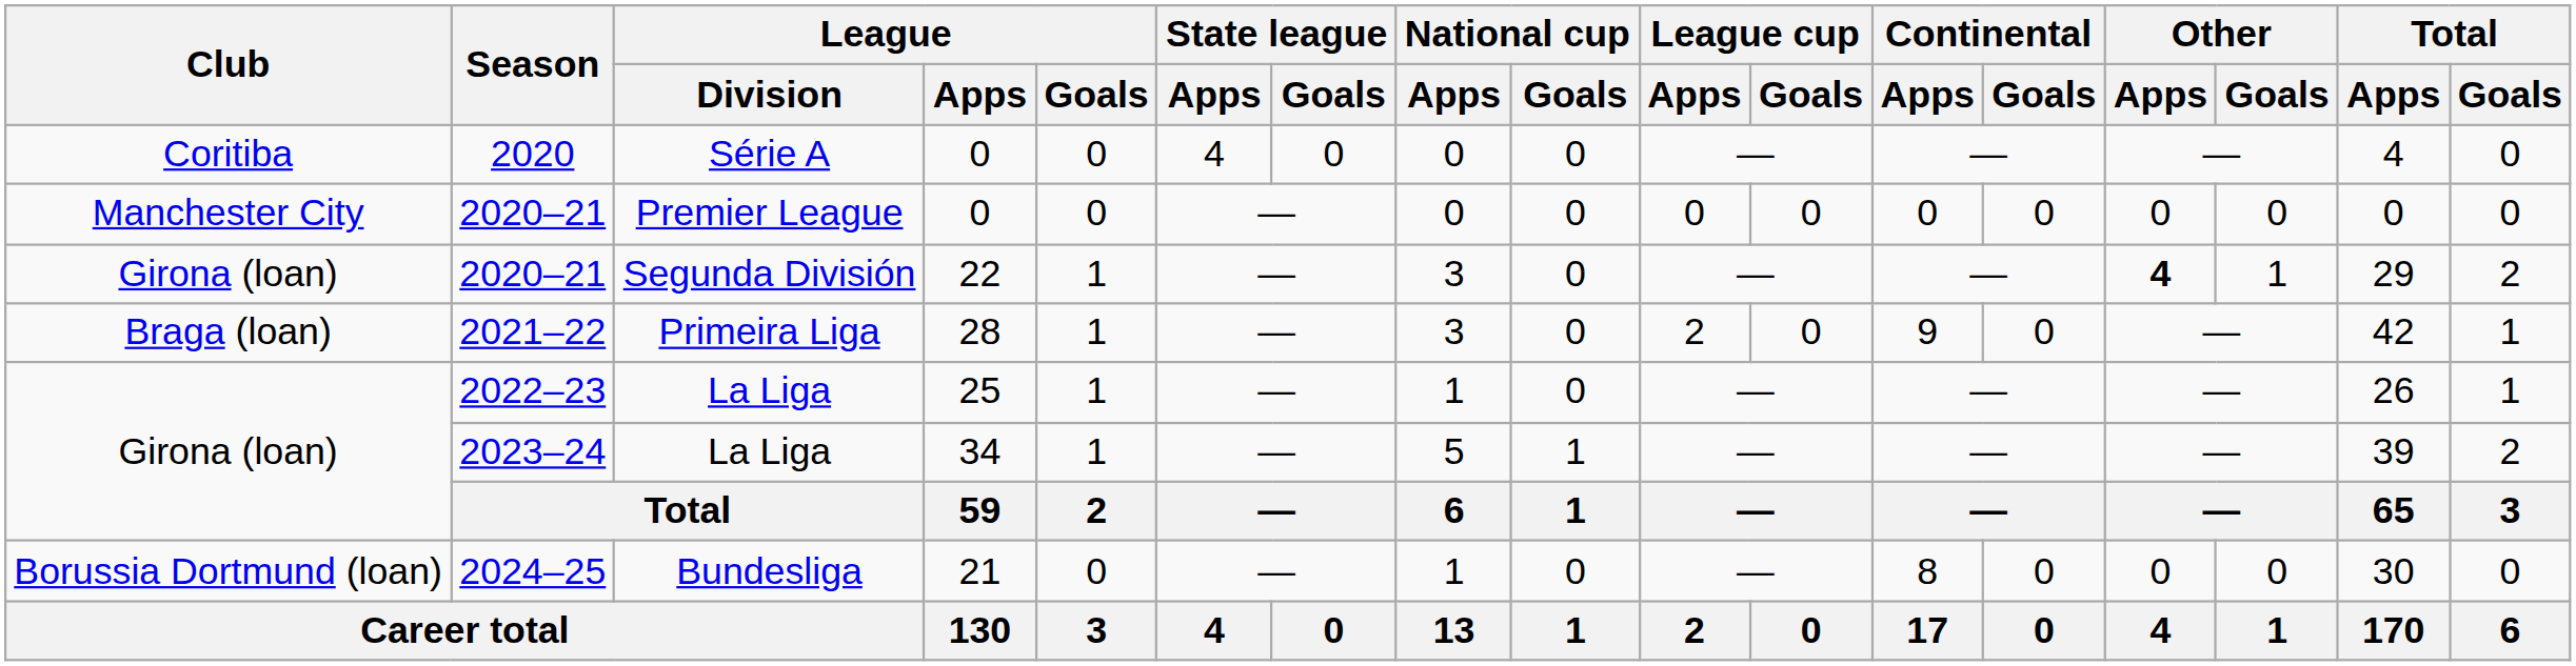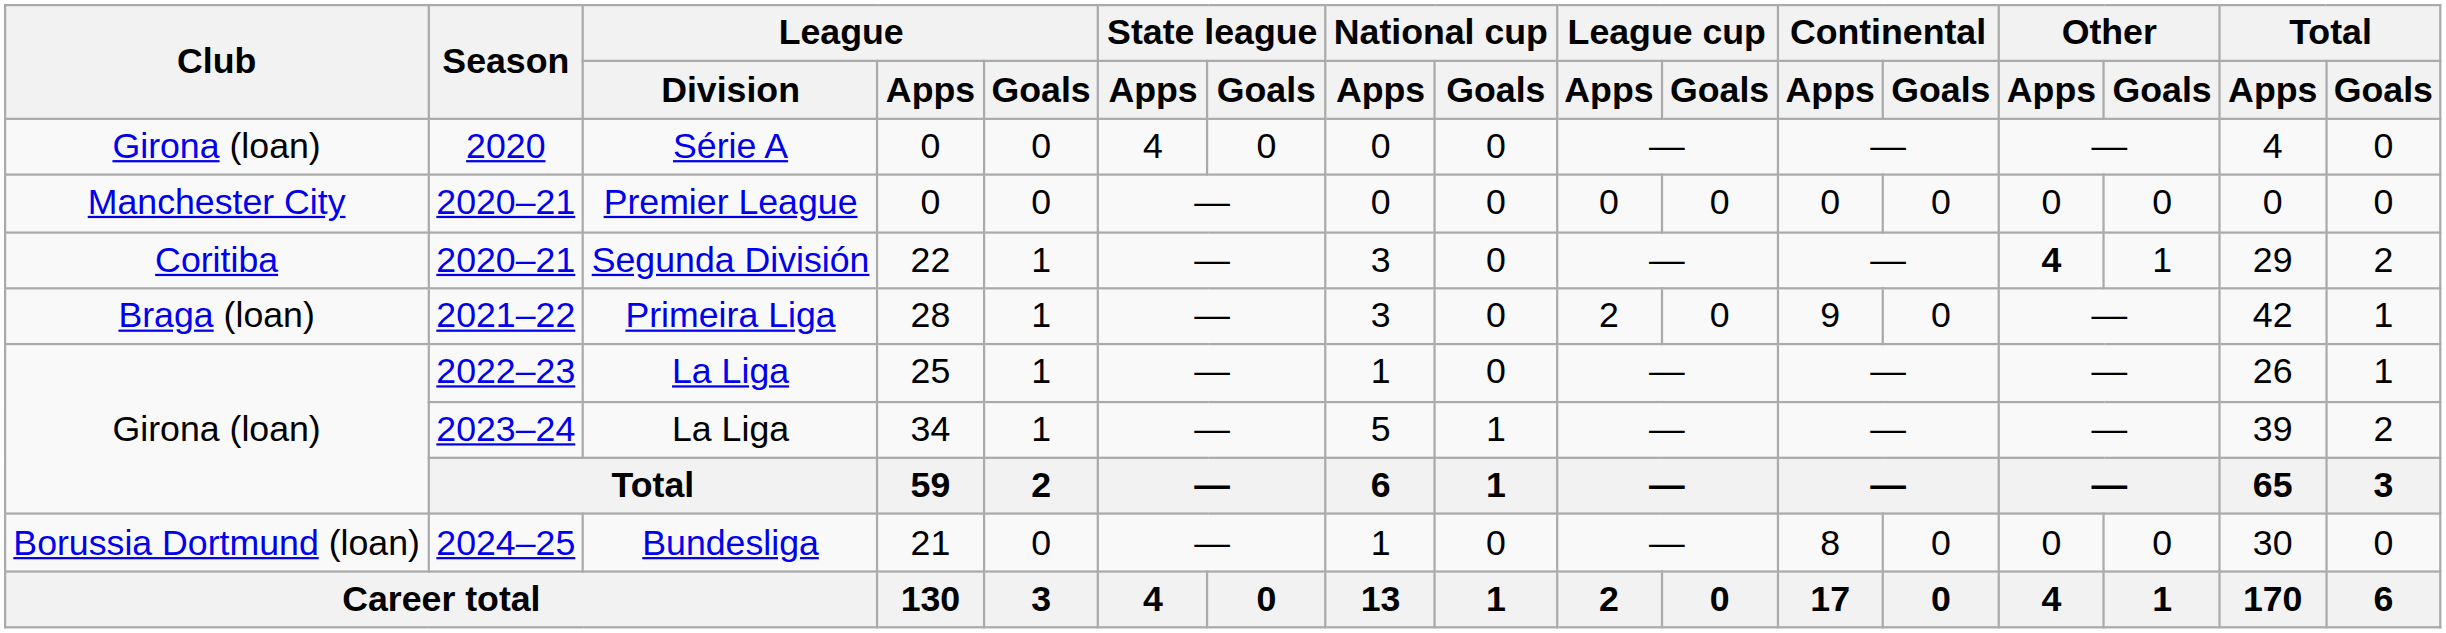 <table class="wikitable" style="text-align: center">
 <tr>
 <th rowspan="2">Club</th>
 <th rowspan="2">Season</th>
 <th colspan="3">League</th>
 <th colspan="2">State league</th>
 <th colspan="2">National cup</th>
 <th colspan="2">League cup</th>
 <th colspan="2">Continental</th>
 <th colspan="2">Other</th>
 <th colspan="2">Total</th>
 </tr>
 <tr>
 <th>Division</th>
 <th>Apps</th>
 <th>Goals</th>
 <th>Apps</th>
 <th>Goals</th>
 <th>Apps</th>
 <th>Goals</th>
 <th>Apps</th>
 <th>Goals</th>
 <th>Apps</th>
 <th>Goals</th>
 <th>Apps</th>
 <th>Goals</th>
 <th>Apps</th>
 <th>Goals</th>
 </tr>
 <tr>
-<td><a href='#'>Coritiba</a></td>
+<td><a href='#'>Girona</a> (loan)</td>
 <td><a href='#'>2020</a></td>
 <td><a href='#'>Série A</a></td>
 <td>0</td>
 <td>0</td>
 <td>4</td>
 <td>0</td>
 <td>0</td>
 <td>0</td>
 <td colspan="2">—</td>
 <td colspan="2">—</td>
 <td colspan="2">—</td>
 <td>4</td>
 <td>0</td>
 </tr>
 <tr>
 <td><a href='#'>Manchester City</a></td>
 <td><a href='#'>2020–21</a></td>
 <td><a href='#'>Premier League</a></td>
 <td>0</td>
 <td>0</td>
 <td colspan="2">—</td>
 <td>0</td>
 <td>0</td>
 <td>0</td>
 <td>0</td>
 <td>0</td>
 <td>0</td>
 <td>0</td>
 <td>0</td>
 <td>0</td>
 <td>0</td>
 </tr>
 <tr>
-<td><a href='#'>Girona</a> (loan)</td>
+<td><a href='#'>Coritiba</a></td>
 <td><a href='#'>2020–21</a></td>
 <td><a href='#'>Segunda División</a></td>
 <td>22</td>
 <td>1</td>
 <td colspan="2">—</td>
 <td>3</td>
 <td>0</td>
 <td colspan="2">—</td>
 <td colspan="2">—</td>
 <td><strong>4</strong></td>
 <td>1</td>
 <td>29</td>
 <td>2</td>
 </tr>
 <tr>
 <td><a href='#'>Braga</a> (loan)</td>
 <td><a href='#'>2021–22</a></td>
 <td><a href='#'>Primeira Liga</a></td>
 <td>28</td>
 <td>1</td>
 <td colspan="2">—</td>
 <td>3</td>
 <td>0</td>
 <td>2</td>
 <td>0</td>
 <td>9</td>
 <td>0</td>
 <td colspan="2">—</td>
 <td>42</td>
 <td>1</td>
 </tr>
 <tr>
 <td rowspan="3">Girona (loan)</td>
 <td><a href='#'>2022–23</a></td>
 <td><a href='#'>La Liga</a></td>
 <td>25</td>
 <td>1</td>
 <td colspan="2">—</td>
 <td>1</td>
 <td>0</td>
 <td colspan="2">—</td>
 <td colspan="2">—</td>
 <td colspan="2">—</td>
 <td>26</td>
 <td>1</td>
 </tr>
 <tr>
 <td><a href='#'>2023–24</a></td>
 <td>La Liga</td>
 <td>34</td>
 <td>1</td>
 <td colspan="2">—</td>
 <td>5</td>
 <td>1</td>
 <td colspan="2">—</td>
 <td colspan="2">—</td>
 <td colspan="2">—</td>
 <td>39</td>
 <td>2</td>
 </tr>
 <tr>
 <th colspan="2">Total</th>
 <th>59</th>
 <th>2</th>
 <th colspan="2">—</th>
 <th>6</th>
 <th>1</th>
 <th colspan="2">—</th>
 <th colspan="2">—</th>
 <th colspan="2">—</th>
 <th>65</th>
 <th>3</th>
 </tr>
 <tr>
 <td><a href='#'>Borussia Dortmund</a> (loan)</td>
 <td><a href='#'>2024–25</a></td>
 <td><a href='#'>Bundesliga</a></td>
 <td>21</td>
 <td>0</td>
 <td colspan="2">—</td>
 <td>1</td>
 <td>0</td>
 <td colspan="2">—</td>
 <td>8</td>
 <td>0</td>
 <td>0</td>
 <td>0</td>
 <td>30</td>
 <td>0</td>
 </tr>
 <tr>
 <th colspan="3">Career total</th>
 <th>130</th>
 <th>3</th>
 <th>4</th>
 <th>0</th>
 <th>13</th>
 <th>1</th>
 <th>2</th>
 <th>0</th>
 <th>17</th>
 <th>0</th>
 <th>4</th>
 <th>1</th>
 <th>170</th>
 <th>6</th>
 </tr>
 </table>
